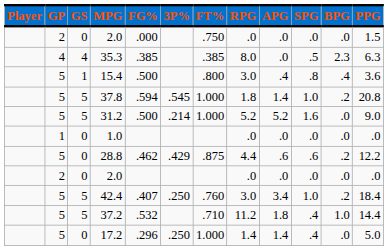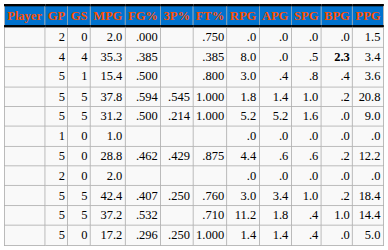 <table class="wikitable sortable" style="text-align:right;">
 <tr>
 <th style="background:#0072CE; color:#FE5000; border-top:#010101 3px solid; border-bottom:#010101 3px solid;">Player</th>
 <th style="background:#0072CE; color:#FE5000; border-top:#010101 3px solid; border-bottom:#010101 3px solid;">GP</th>
 <th style="background:#0072CE; color:#FE5000; border-top:#010101 3px solid; border-bottom:#010101 3px solid;">GS</th>
 <th style="background:#0072CE; color:#FE5000; border-top:#010101 3px solid; border-bottom:#010101 3px solid;">MPG</th>
 <th style="background:#0072CE; color:#FE5000; border-top:#010101 3px solid; border-bottom:#010101 3px solid;">FG%</th>
 <th style="background:#0072CE; color:#FE5000; border-top:#010101 3px solid; border-bottom:#010101 3px solid;">3P%</th>
 <th style="background:#0072CE; color:#FE5000; border-top:#010101 3px solid; border-bottom:#010101 3px solid;">FT%</th>
 <th style="background:#0072CE; color:#FE5000; border-top:#010101 3px solid; border-bottom:#010101 3px solid;">RPG</th>
 <th style="background:#0072CE; color:#FE5000; border-top:#010101 3px solid; border-bottom:#010101 3px solid;">APG</th>
 <th style="background:#0072CE; color:#FE5000; border-top:#010101 3px solid; border-bottom:#010101 3px solid;">SPG</th>
 <th style="background:#0072CE; color:#FE5000; border-top:#010101 3px solid; border-bottom:#010101 3px solid;">BPG</th>
 <th style="background:#0072CE; color:#FE5000; border-top:#010101 3px solid; border-bottom:#010101 3px solid;">PPG</th>
 </tr>
 <tr>
 <td style="text-align:left;"></td>
 <td>2</td>
 <td>0</td>
 <td>2.0</td>
 <td>.000</td>
 <td></td>
 <td>.750</td>
 <td>.0</td>
 <td>.0</td>
 <td>.0</td>
 <td>.0</td>
 <td>1.5</td>
 </tr>
 <tr>
 <td style="text-align:left;"></td>
 <td>4</td>
 <td>4</td>
 <td>35.3</td>
 <td>.385</td>
 <td></td>
 <td>.385</td>
 <td>8.0</td>
 <td>.0</td>
 <td>.5</td>
-<td>2.3</td>
-<td>6.3</td>
+<td><strong>2.3</strong></td>
+<td>3.4</td>
 </tr>
 <tr>
 <td style="text-align:left;"></td>
 <td>5</td>
 <td>1</td>
 <td>15.4</td>
 <td>.500</td>
 <td></td>
 <td>.800</td>
 <td>3.0</td>
 <td>.4</td>
 <td>.8</td>
 <td>.4</td>
 <td>3.6</td>
 </tr>
 <tr>
 <td style="text-align:left;"></td>
 <td>5</td>
 <td>5</td>
 <td>37.8</td>
 <td>.594</td>
 <td>.545</td>
 <td>1.000</td>
 <td>1.8</td>
 <td>1.4</td>
 <td>1.0</td>
 <td>.2</td>
 <td>20.8</td>
 </tr>
 <tr>
 <td style="text-align:left;"></td>
 <td>5</td>
 <td>5</td>
 <td>31.2</td>
 <td>.500</td>
 <td>.214</td>
 <td>1.000</td>
 <td>5.2</td>
 <td>5.2</td>
 <td>1.6</td>
 <td>.0</td>
 <td>9.0</td>
 </tr>
 <tr>
 <td style="text-align:left;"></td>
 <td>1</td>
 <td>0</td>
 <td>1.0</td>
 <td></td>
 <td></td>
 <td></td>
 <td>.0</td>
 <td>.0</td>
 <td>.0</td>
 <td>.0</td>
 <td>.0</td>
 </tr>
 <tr>
 <td style="text-align:left;"></td>
 <td>5</td>
 <td>0</td>
 <td>28.8</td>
 <td>.462</td>
 <td>.429</td>
 <td>.875</td>
 <td>4.4</td>
 <td>.6</td>
 <td>.6</td>
 <td>.2</td>
 <td>12.2</td>
 </tr>
 <tr>
 <td style="text-align:left;"></td>
 <td>2</td>
 <td>0</td>
 <td>2.0</td>
 <td></td>
 <td></td>
 <td></td>
 <td>.0</td>
 <td>.0</td>
 <td>.0</td>
 <td>.0</td>
 <td>.0</td>
 </tr>
 <tr>
 <td style="text-align:left;"></td>
 <td>5</td>
 <td>5</td>
 <td>42.4</td>
 <td>.407</td>
 <td>.250</td>
 <td>.760</td>
 <td>3.0</td>
 <td>3.4</td>
 <td>1.0</td>
 <td>.2</td>
 <td>18.4</td>
 </tr>
 <tr>
 <td style="text-align:left;"></td>
 <td>5</td>
 <td>5</td>
 <td>37.2</td>
 <td>.532</td>
 <td></td>
 <td>.710</td>
 <td>11.2</td>
 <td>1.8</td>
 <td>.4</td>
 <td>1.0</td>
 <td>14.4</td>
 </tr>
 <tr>
 <td style="text-align:left;"></td>
 <td>5</td>
 <td>0</td>
 <td>17.2</td>
 <td>.296</td>
 <td>.250</td>
 <td>1.000</td>
 <td>1.4</td>
 <td>1.4</td>
 <td>.4</td>
 <td>.0</td>
 <td>5.0</td>
 </tr>
 </table>
